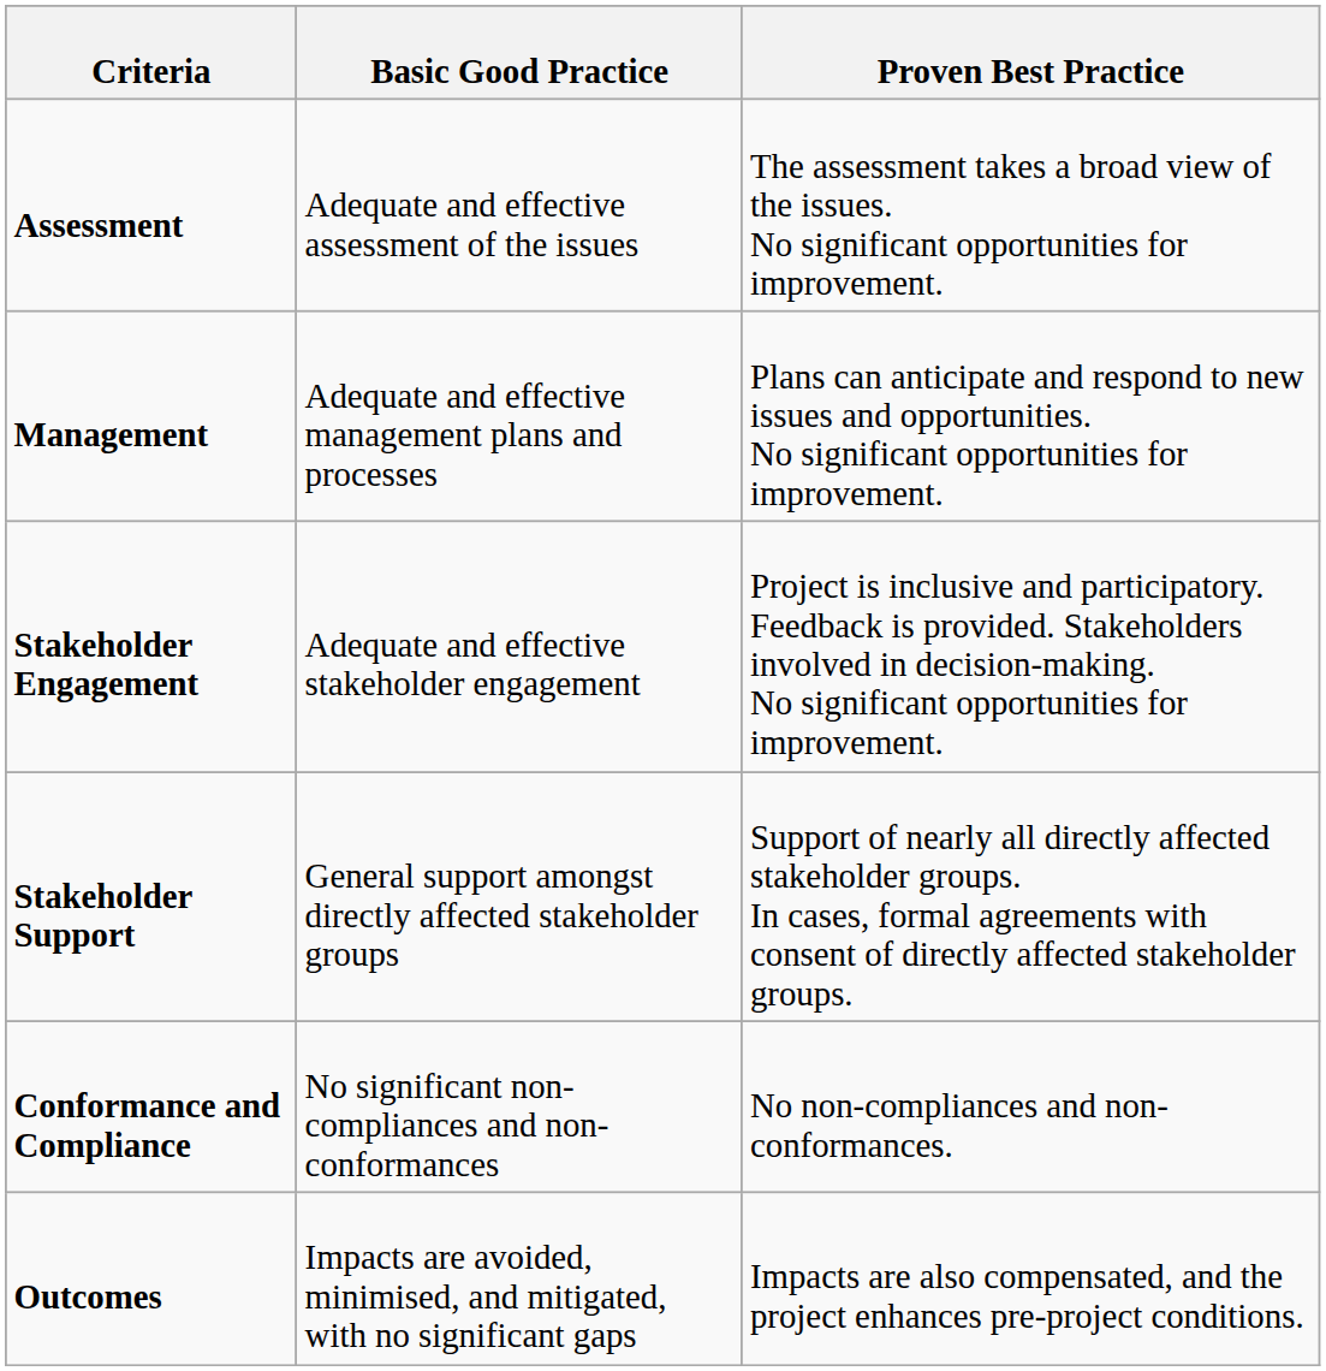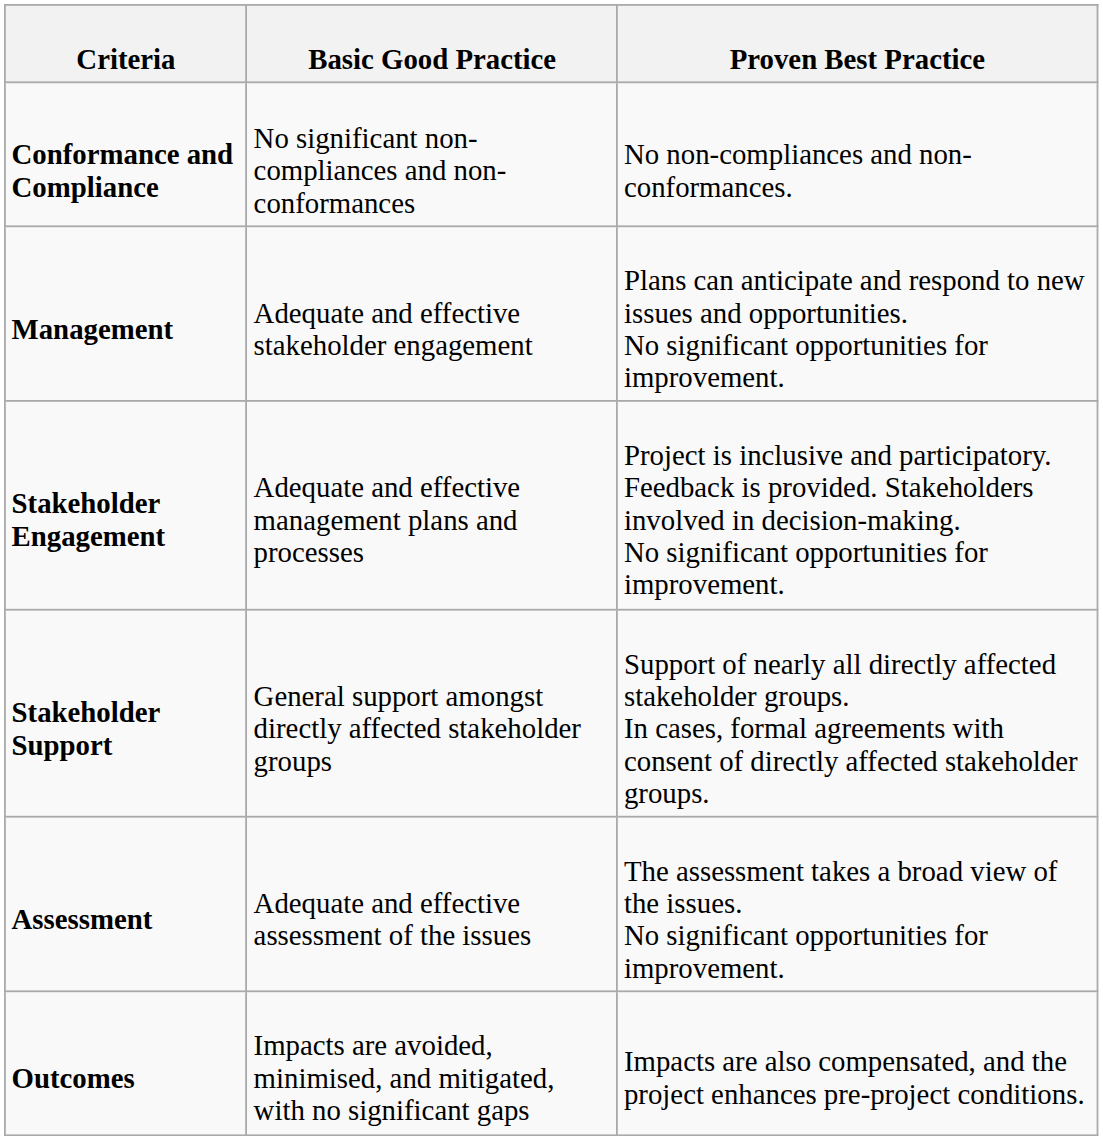 <table class="wikitable">
 <tr>
 <th><br><strong>Criteria</strong></th>
 <th><br><strong>Basic Good Practice</strong></th>
 <th><br><strong>Proven Best Practice</strong></th>
 </tr>
 <tr>
-<td><br><strong>Assessment</strong></td>
-<td><br>Adequate and effective assessment of the issues</td>
-<td><br>The assessment takes a broad view of the issues.<br>No significant opportunities for improvement.</td>
+<td><br><strong>Conformance and Compliance</strong></td>
+<td><br>No significant non-compliances and non-conformances</td>
+<td><br>No non-compliances and non-conformances.</td>
 </tr>
 <tr>
 <td><br><strong>Management</strong></td>
-<td><br>Adequate and effective management plans and processes</td>
+<td><br>Adequate and effective stakeholder engagement</td>
 <td><br>Plans can anticipate and respond to new issues and opportunities.<br>No significant opportunities for improvement.</td>
 </tr>
 <tr>
 <td><br><strong>Stakeholder Engagement</strong></td>
-<td><br>Adequate and effective stakeholder engagement</td>
+<td><br>Adequate and effective management plans and processes</td>
 <td><br>Project is inclusive and participatory. Feedback is provided. Stakeholders involved in decision-making.<br>No significant opportunities for improvement.</td>
 </tr>
 <tr>
 <td><br><strong>Stakeholder Support</strong></td>
 <td><br>General support amongst directly affected stakeholder groups</td>
 <td><br>Support of nearly all directly affected stakeholder groups.<br>In cases, formal agreements with consent of directly affected stakeholder groups.</td>
 </tr>
 <tr>
-<td><br><strong>Conformance and Compliance</strong></td>
-<td><br>No significant non-compliances and non-conformances</td>
-<td><br>No non-compliances and non-conformances.</td>
+<td><br><strong>Assessment</strong></td>
+<td><br>Adequate and effective assessment of the issues</td>
+<td><br>The assessment takes a broad view of the issues.<br>No significant opportunities for improvement.</td>
 </tr>
 <tr>
 <td><br><strong>Outcomes</strong></td>
 <td><br>Impacts are avoided, minimised, and mitigated, with no significant gaps</td>
 <td><br>Impacts are also compensated, and the project enhances pre-project conditions.</td>
 </tr>
 </table>
